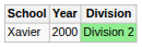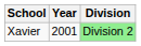 <table class="wikitable">
 <tr>
 <th>School</th>
 <th>Year</th>
 <th>Division</th>
 </tr>
 <tr>
 <td>Xavier</td>
-<td>2000</td>
+<td>2001</td>
 <td style="background: lightgreen;">Division 2</td>
 </tr>
 </table>
